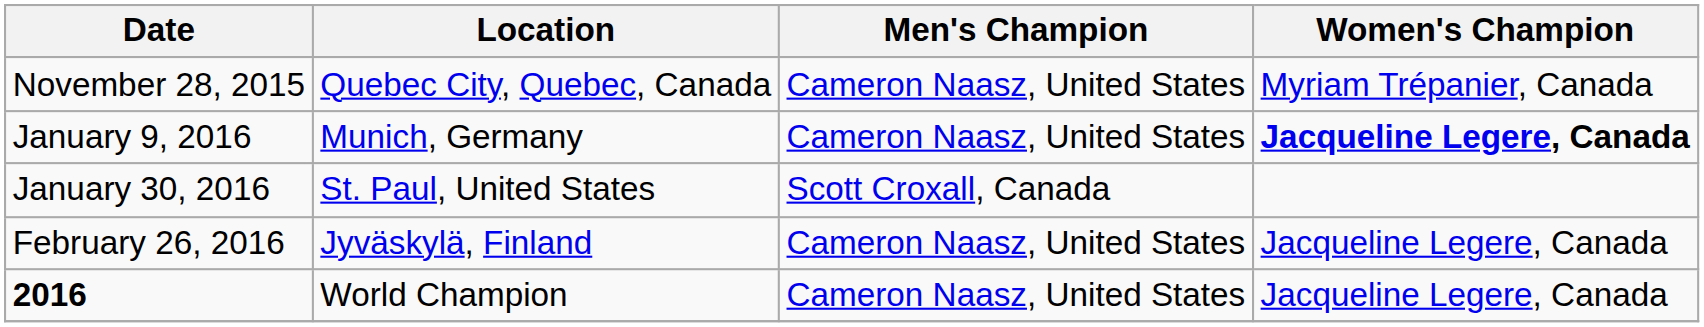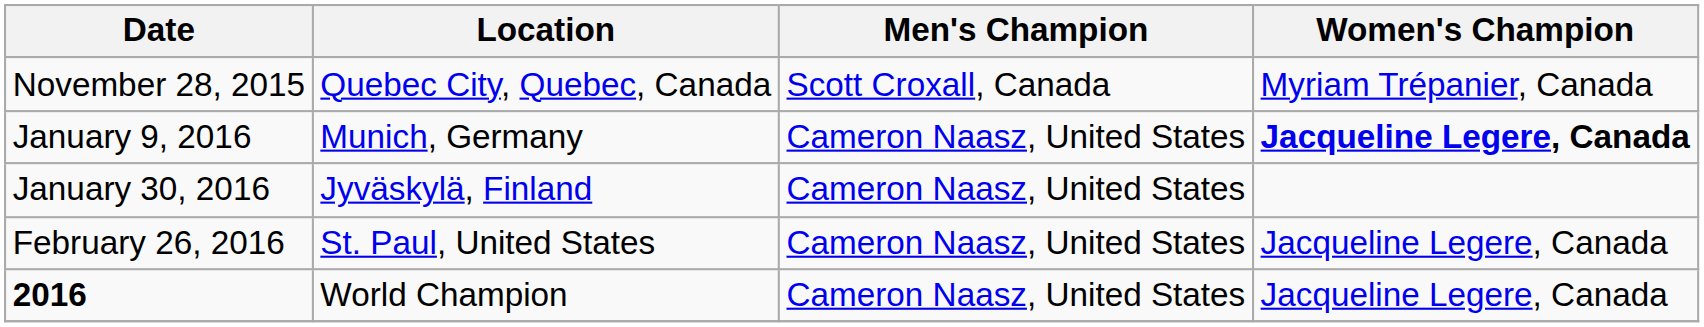 <table class="wikitable">
 <tr>
 <th>Date</th>
 <th>Location</th>
 <th>Men's Champion</th>
 <th>Women's Champion</th>
 </tr>
 <tr>
 <td>November 28, 2015</td>
 <td><a href='#'>Quebec City</a>, <a href='#'>Quebec</a>, Canada</td>
-<td><a href='#'>Cameron Naasz</a>, United States</td>
+<td><a href='#'>Scott Croxall</a>, Canada</td>
 <td><a href='#'>Myriam Trépanier</a>, Canada</td>
 </tr>
 <tr>
 <td>January 9, 2016</td>
 <td><a href='#'>Munich</a>, Germany</td>
 <td><a href='#'>Cameron Naasz</a>, United States</td>
 <td><strong><a href='#'>Jacqueline Legere</a>, Canada</strong></td>
 </tr>
 <tr>
 <td>January 30, 2016</td>
-<td><a href='#'>St. Paul</a>, United States</td>
-<td><a href='#'>Scott Croxall</a>, Canada</td>
+<td><a href='#'>Jyväskylä</a>, <a href='#'>Finland</a></td>
+<td><a href='#'>Cameron Naasz</a>, United States</td>
 <td></td>
 </tr>
 <tr>
 <td>February 26, 2016</td>
-<td><a href='#'>Jyväskylä</a>, <a href='#'>Finland</a></td>
+<td><a href='#'>St. Paul</a>, United States</td>
 <td><a href='#'>Cameron Naasz</a>, United States</td>
 <td><a href='#'>Jacqueline Legere</a>, Canada</td>
 </tr>
 <tr>
 <td><strong>2016</strong></td>
 <td>World Champion</td>
 <td><a href='#'>Cameron Naasz</a>, United States</td>
 <td><a href='#'>Jacqueline Legere</a>, Canada</td>
 </tr>
 <tr>
 </tr>
 </table>
